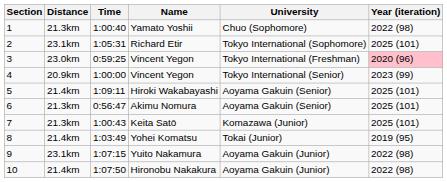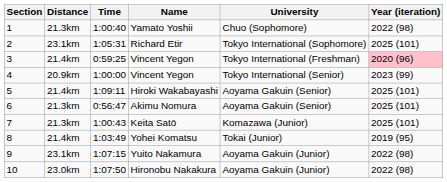 <table class="wikitable">
 <tr>
 <th>Section</th>
 <th>Distance</th>
 <th>Time</th>
 <th>Name</th>
 <th>University</th>
 <th>Year (iteration)</th>
 </tr>
 <tr>
 <td>1</td>
 <td>21.3km</td>
 <td>1:00:40</td>
 <td>Yamato Yoshii</td>
 <td>Chuo (Sophomore)</td>
 <td>2022 (98)</td>
 </tr>
 <tr>
 <td>2</td>
 <td>23.1km</td>
 <td>1:05:31</td>
 <td>Richard Etir</td>
 <td>Tokyo International (Sophomore)</td>
 <td>2025 (101)</td>
 </tr>
 <tr>
 <td>3</td>
-<td>23.0km</td>
+<td>21.4km</td>
 <td>0:59:25</td>
 <td>Vincent Yegon</td>
 <td>Tokyo International (Freshman)</td>
 <td style="background: pink;">2020 (96)</td>
 </tr>
 <tr>
 <td>4</td>
 <td>20.9km</td>
 <td>1:00:00</td>
 <td>Vincent Yegon</td>
 <td>Tokyo International (Senior)</td>
 <td>2023 (99)</td>
 </tr>
 <tr>
 <td>5</td>
 <td>21.4km</td>
 <td>1:09:11</td>
 <td>Hiroki Wakabayashi</td>
 <td>Aoyama Gakuin (Senior)</td>
 <td>2025 (101)</td>
 </tr>
 <tr>
 <td>6</td>
 <td>21.3km</td>
 <td>0:56:47</td>
 <td>Akimu Nomura</td>
 <td>Aoyama Gakuin (Senior)</td>
 <td>2025 (101)</td>
 </tr>
 <tr>
 <td>7</td>
 <td>21.3km</td>
 <td>1:00:43</td>
 <td>Keita Satō</td>
 <td>Komazawa (Junior)</td>
 <td>2025 (101)</td>
 </tr>
 <tr>
 <td>8</td>
 <td>21.4km</td>
 <td>1:03:49</td>
 <td>Yohei Komatsu</td>
 <td>Tokai (Junior)</td>
 <td>2019 (95)</td>
 </tr>
 <tr>
 <td>9</td>
 <td>23.1km</td>
 <td>1:07:15</td>
 <td>Yuito Nakamura</td>
 <td>Aoyama Gakuin (Junior)</td>
 <td>2022 (98)</td>
 </tr>
 <tr>
 <td>10</td>
-<td>21.4km</td>
+<td>23.0km</td>
 <td>1:07:50</td>
 <td>Hironobu Nakakura</td>
 <td>Aoyama Gakuin (Junior)</td>
 <td>2022 (98)</td>
 </tr>
 </table>
